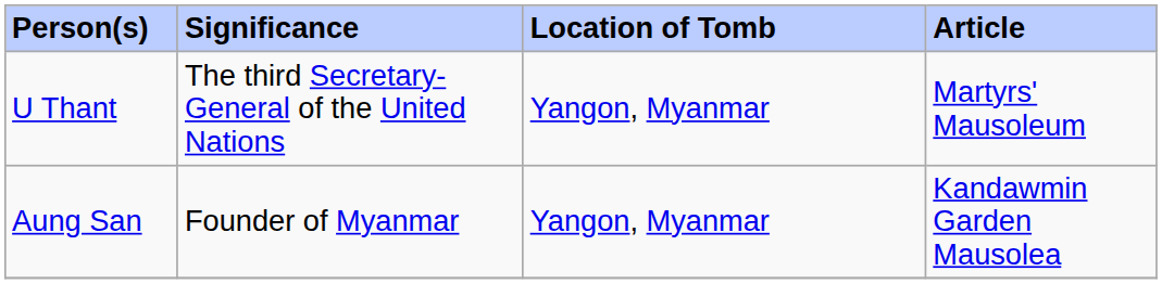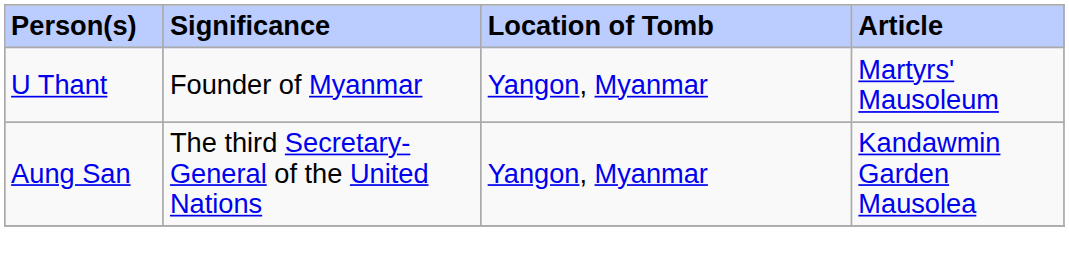 <table class="wikitable" width="100%" border="1" cellspacing="0" cellpadding="2">
 <tr>
 <td width="15%" bgcolor="#bbccff"><strong>Person(s)</strong></td>
 <td width="30%" bgcolor="#bbccff"><strong>Significance</strong></td>
 <td width="35%" bgcolor="#bbccff"><strong>Location of Tomb</strong></td>
 <td width="20%" bgcolor="#bbccff"><strong>Article</strong></td>
 </tr>
 <tr>
 <td><a href='#'>U Thant</a></td>
-<td>The third <a href='#'>Secretary-General</a> of the <a href='#'>United Nations</a></td>
+<td>Founder of <a href='#'>Myanmar</a></td>
 <td><a href='#'>Yangon</a>, <a href='#'>Myanmar</a></td>
 <td><a href='#'>Martyrs' Mausoleum</a></td>
 </tr>
 <tr>
 <td><a href='#'>Aung San</a></td>
-<td>Founder of <a href='#'>Myanmar</a></td>
+<td>The third <a href='#'>Secretary-General</a> of the <a href='#'>United Nations</a></td>
 <td><a href='#'>Yangon</a>, <a href='#'>Myanmar</a></td>
 <td><a href='#'>Kandawmin Garden Mausolea</a></td>
 </tr>
 <tr>
 </tr>
 </table>
